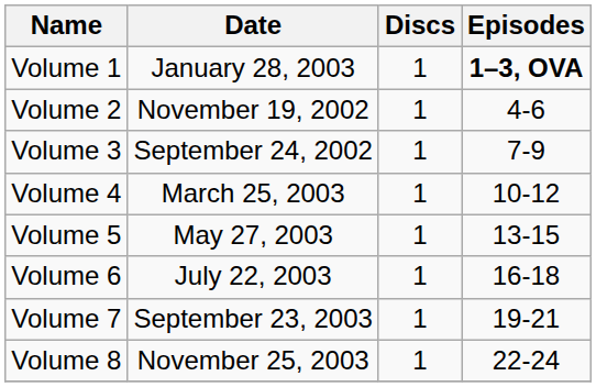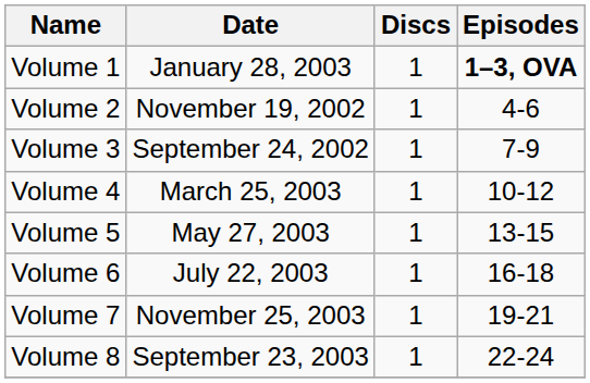 <table class="wikitable" style="text-align:center;">
 <tr>
 <th>Name</th>
 <th>Date</th>
 <th>Discs</th>
 <th>Episodes</th>
 </tr>
 <tr>
 <td>Volume 1</td>
 <td>January 28, 2003</td>
 <td>1</td>
 <td><strong>1–3, OVA</strong></td>
 </tr>
 <tr>
 <td>Volume 2</td>
 <td>November 19, 2002</td>
 <td>1</td>
 <td>4-6</td>
 </tr>
 <tr>
 <td>Volume 3</td>
 <td>September 24, 2002</td>
 <td>1</td>
 <td>7-9</td>
 </tr>
 <tr>
 <td>Volume 4</td>
 <td>March 25, 2003</td>
 <td>1</td>
 <td>10-12</td>
 </tr>
 <tr>
 <td>Volume 5</td>
 <td>May 27, 2003</td>
 <td>1</td>
 <td>13-15</td>
 </tr>
 <tr>
 <td>Volume 6</td>
 <td>July 22, 2003</td>
 <td>1</td>
 <td>16-18</td>
 </tr>
 <tr>
 <td>Volume 7</td>
-<td>September 23, 2003</td>
+<td>November 25, 2003</td>
 <td>1</td>
 <td>19-21</td>
 </tr>
 <tr>
 <td>Volume 8</td>
-<td>November 25, 2003</td>
+<td>September 23, 2003</td>
 <td>1</td>
 <td>22-24</td>
 </tr>
 <tr>
 </tr>
 </table>
